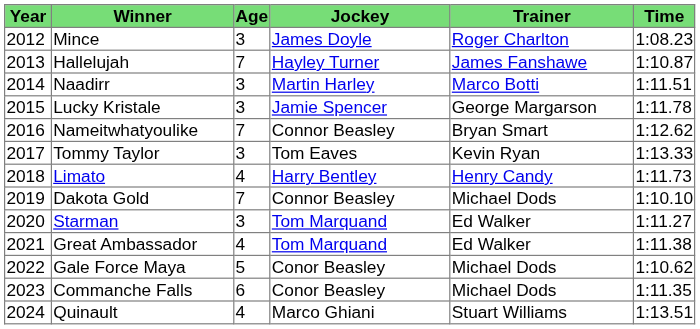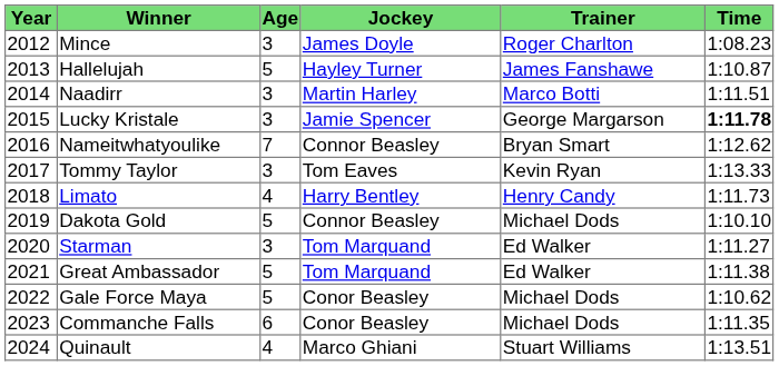 <table class = "sortable" | border="1" style="border-collapse: collapse; font-size:90%">
 <tr bgcolor="#77dd77" align="center">
 <th style="width:36px;">Year</th>
 <th style="width:149px;">Winner</th>
 <th>Age</th>
 <th style="width:147px;">Jockey</th>
 <th style="width:150px;">Trainer</th>
 <th>Time</th>
 </tr>
 <tr>
 <td>2012</td>
 <td>Mince</td>
 <td>3</td>
 <td><a href='#'>James Doyle</a></td>
 <td><a href='#'>Roger Charlton</a></td>
 <td>1:08.23</td>
 </tr>
 <tr>
 <td>2013</td>
 <td>Hallelujah</td>
-<td>7</td>
+<td>5</td>
 <td><a href='#'>Hayley Turner</a></td>
 <td><a href='#'>James Fanshawe</a></td>
 <td>1:10.87</td>
 </tr>
 <tr>
 <td>2014</td>
 <td>Naadirr</td>
 <td>3</td>
 <td><a href='#'>Martin Harley</a></td>
 <td><a href='#'>Marco Botti</a></td>
 <td>1:11.51</td>
 </tr>
 <tr>
 <td>2015</td>
 <td>Lucky Kristale</td>
 <td>3</td>
 <td><a href='#'>Jamie Spencer</a></td>
 <td>George Margarson</td>
-<td>1:11.78</td>
+<td><strong>1:11.78</strong></td>
 </tr>
 <tr>
 <td>2016</td>
 <td>Nameitwhatyoulike</td>
 <td>7</td>
 <td>Connor Beasley</td>
 <td>Bryan Smart</td>
 <td>1:12.62</td>
 </tr>
 <tr>
 <td>2017</td>
 <td>Tommy Taylor</td>
 <td>3</td>
 <td>Tom Eaves</td>
 <td>Kevin Ryan</td>
 <td>1:13.33</td>
 </tr>
 <tr>
 <td>2018</td>
 <td><a href='#'>Limato</a></td>
 <td>4</td>
 <td><a href='#'>Harry Bentley</a></td>
 <td><a href='#'>Henry Candy</a></td>
 <td>1:11.73</td>
 </tr>
 <tr>
 <td>2019</td>
 <td>Dakota Gold</td>
-<td>7</td>
+<td>5</td>
 <td>Connor Beasley</td>
 <td>Michael Dods</td>
 <td>1:10.10</td>
 </tr>
 <tr>
 <td>2020</td>
 <td><a href='#'>Starman</a></td>
 <td>3</td>
 <td><a href='#'>Tom Marquand</a></td>
 <td>Ed Walker</td>
 <td>1:11.27</td>
 </tr>
 <tr>
 <td>2021</td>
 <td>Great Ambassador</td>
-<td>4</td>
+<td>5</td>
 <td><a href='#'>Tom Marquand</a></td>
 <td>Ed Walker</td>
 <td>1:11.38</td>
 </tr>
 <tr>
 <td>2022</td>
 <td>Gale Force Maya</td>
 <td>5</td>
 <td>Conor Beasley</td>
 <td>Michael Dods</td>
 <td>1:10.62</td>
 </tr>
 <tr>
 <td>2023</td>
 <td>Commanche Falls</td>
 <td>6</td>
 <td>Conor Beasley</td>
 <td>Michael Dods</td>
 <td>1:11.35</td>
 </tr>
 <tr>
 <td>2024</td>
 <td>Quinault</td>
 <td>4</td>
 <td>Marco Ghiani</td>
 <td>Stuart Williams</td>
 <td>1:13.51</td>
 </tr>
 </table>
